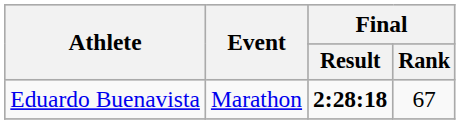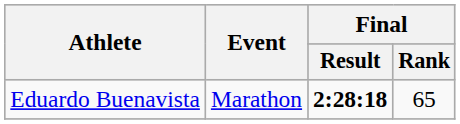 <table class="wikitable" style="font-size:90%">
 <tr>
 <th rowspan=2>Athlete</th>
 <th rowspan=2>Event</th>
 <th colspan=2>Final</th>
 </tr>
 <tr style="font-size:95%">
 <th>Result</th>
 <th>Rank</th>
 </tr>
 <tr align=center>
 <td align=left><a href='#'>Eduardo Buenavista</a></td>
 <td align=left><a href='#'>Marathon</a></td>
 <td><strong>2:28:18</strong></td>
-<td>67</td>
+<td>65</td>
 </tr>
 </table>
